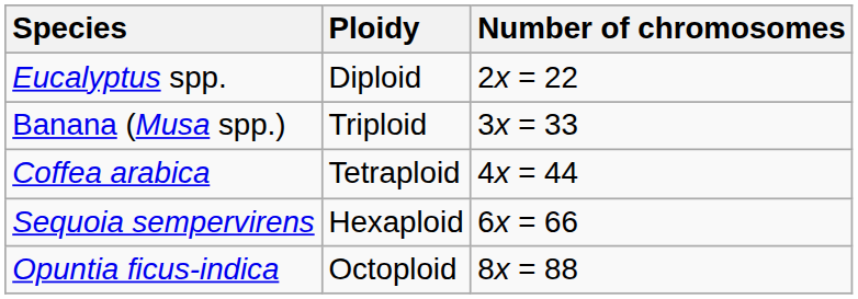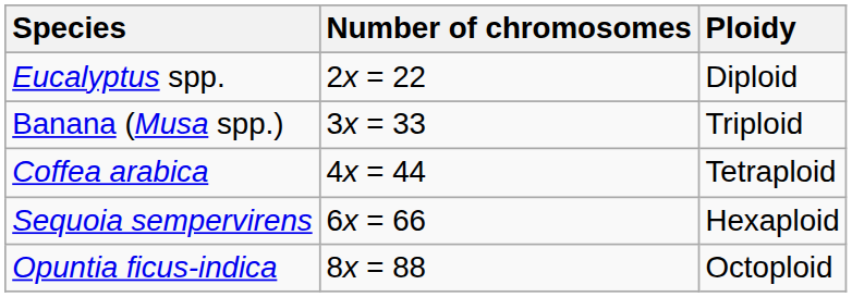 <table class="wikitable">
 <tr>
 <th style="text-align:left">Species</th>
+<th style="text-align:left">Number of chromosomes</th>
 <th style="text-align:left">Ploidy</th>
-<th style="text-align:left">Number of chromosomes</th>
 </tr>
 <tr>
 <td><em><a href='#'>Eucalyptus</a></em> spp.</td>
+<td>2<em>x</em> = 22</td>
 <td>Diploid</td>
-<td>2<em>x</em> = 22</td>
 </tr>
 <tr>
 <td><a href='#'>Banana</a> (<em><a href='#'>Musa</a></em> spp.)</td>
+<td>3<em>x</em> = 33</td>
 <td>Triploid</td>
-<td>3<em>x</em> = 33</td>
 </tr>
 <tr>
 <td><em><a href='#'>Coffea arabica</a></em></td>
+<td>4<em>x</em> = 44</td>
 <td>Tetraploid</td>
-<td>4<em>x</em> = 44</td>
 </tr>
 <tr>
 <td><em><a href='#'>Sequoia sempervirens</a></em></td>
+<td>6<em>x</em> = 66</td>
 <td>Hexaploid</td>
-<td>6<em>x</em> = 66</td>
 </tr>
 <tr>
 <td><em><a href='#'>Opuntia ficus-indica</a></em></td>
+<td>8<em>x</em> = 88</td>
 <td>Octoploid</td>
-<td>8<em>x</em> = 88</td>
 </tr>
 </table>
